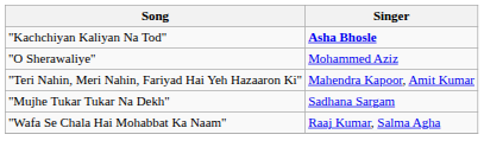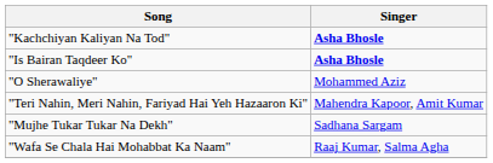 <table class="wikitable" style="font-size:95%;">
 <tr>
 <th>Song</th>
 <th>Singer</th>
 </tr>
 <tr>
 <td>"Kachchiyan Kaliyan Na Tod"</td>
+<td><strong><a href='#'>Asha Bhosle</a></strong></td>
+</tr>
+<tr>
+<td>"Is Bairan Taqdeer Ko"</td>
 <td><strong><a href='#'>Asha Bhosle</a></strong></td>
 </tr>
 <tr>
 <td>"O Sherawaliye"</td>
 <td><a href='#'>Mohammed Aziz</a></td>
 </tr>
 <tr>
 <td>"Teri Nahin, Meri Nahin, Fariyad Hai Yeh Hazaaron Ki"</td>
 <td><a href='#'>Mahendra Kapoor</a>, <a href='#'>Amit Kumar</a></td>
 </tr>
 <tr>
 <td>"Mujhe Tukar Tukar Na Dekh"</td>
 <td><a href='#'>Sadhana Sargam</a></td>
 </tr>
 <tr>
 <td>"Wafa Se Chala Hai Mohabbat Ka Naam"</td>
 <td><a href='#'>Raaj Kumar</a>, <a href='#'>Salma Agha</a></td>
 </tr>
 <tr>
 </tr>
 </table>
